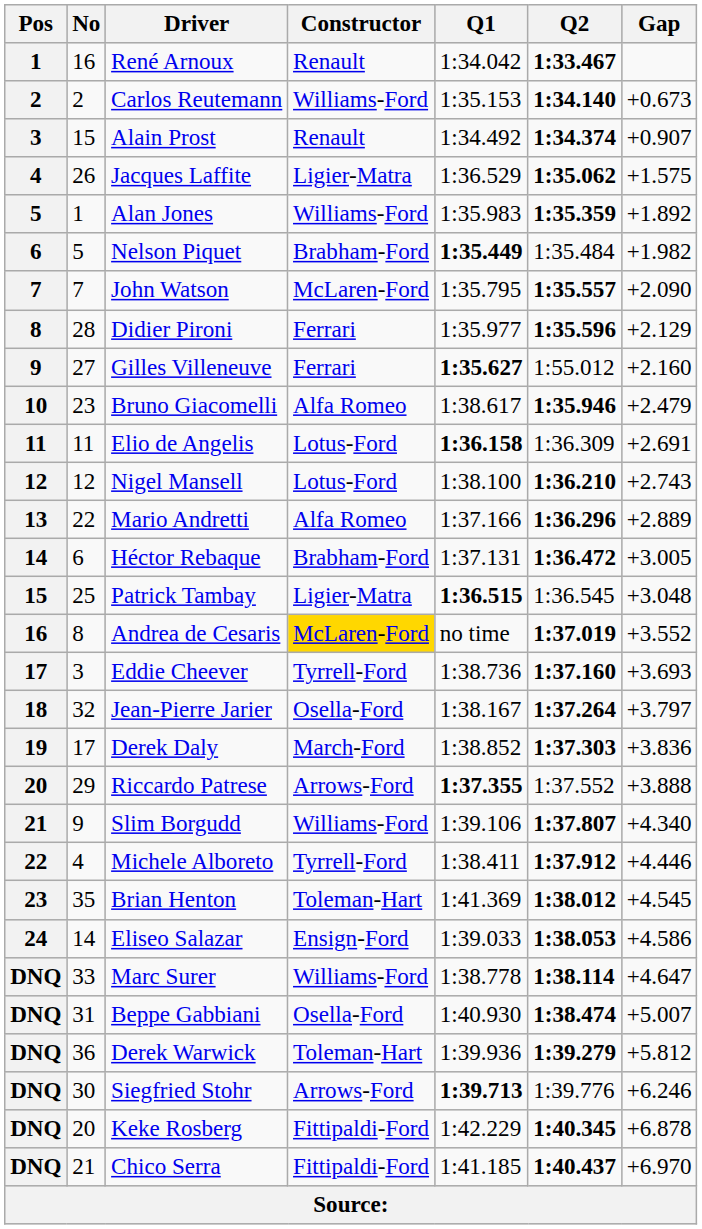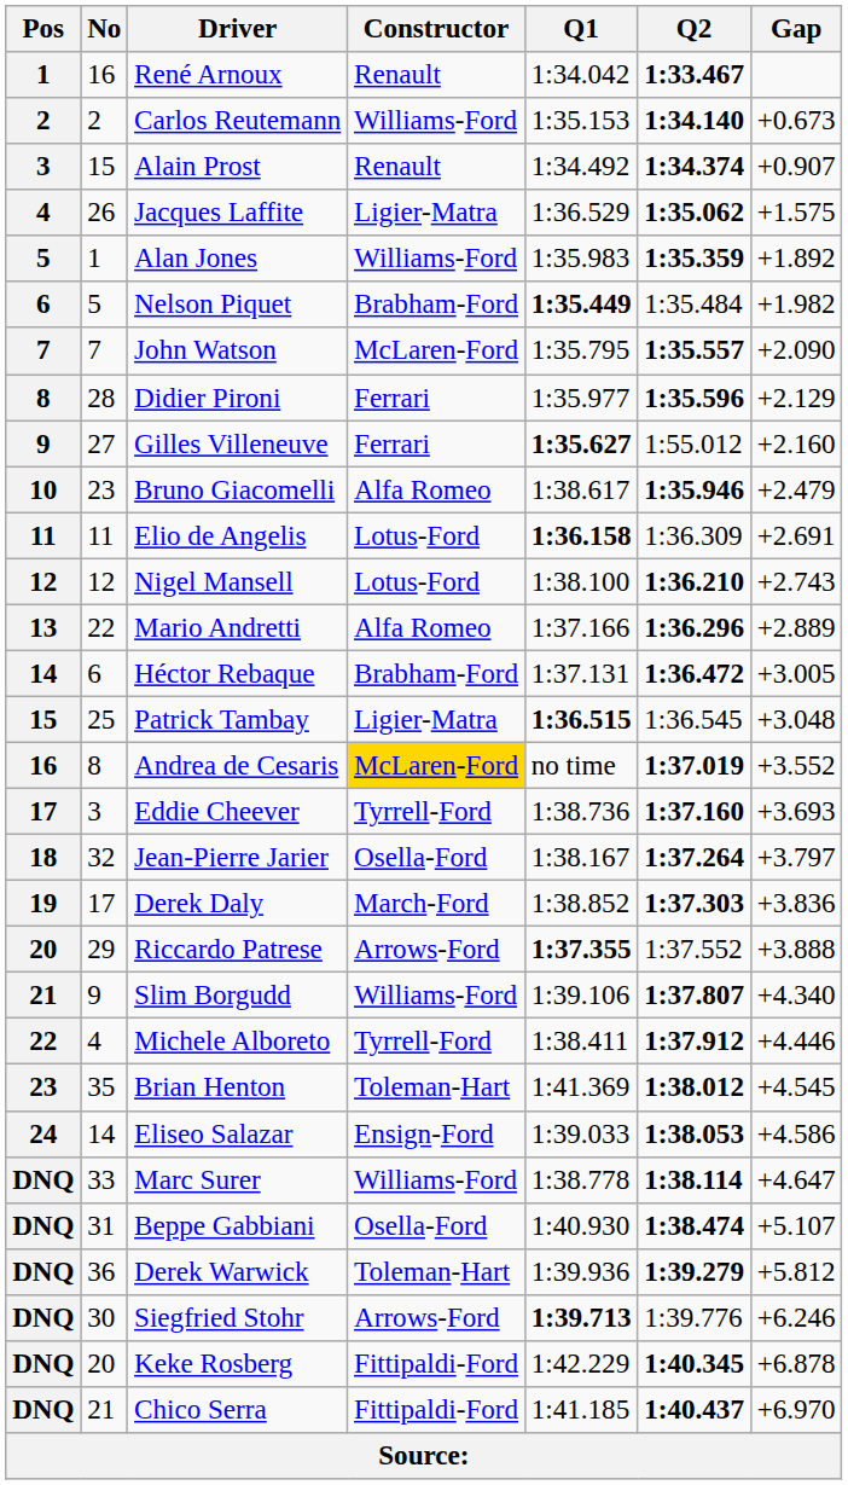 <table class="wikitable sortable" style="font-size:95%;">
 <tr>
 <th>Pos</th>
 <th>No</th>
 <th>Driver</th>
 <th>Constructor</th>
 <th>Q1</th>
 <th>Q2</th>
 <th>Gap</th>
 </tr>
 <tr>
 <th>1</th>
 <td>16</td>
 <td> <a href='#'>René Arnoux</a></td>
 <td><a href='#'>Renault</a></td>
 <td>1:34.042</td>
 <td><strong>1:33.467</strong></td>
 <td></td>
 </tr>
 <tr>
 <th>2</th>
 <td>2</td>
 <td> <a href='#'>Carlos Reutemann</a></td>
 <td><a href='#'>Williams</a>-<a href='#'>Ford</a></td>
 <td>1:35.153</td>
 <td><strong>1:34.140</strong></td>
 <td>+0.673</td>
 </tr>
 <tr>
 <th>3</th>
 <td>15</td>
 <td> <a href='#'>Alain Prost</a></td>
 <td><a href='#'>Renault</a></td>
 <td>1:34.492</td>
 <td><strong>1:34.374</strong></td>
 <td>+0.907</td>
 </tr>
 <tr>
 <th>4</th>
 <td>26</td>
 <td> <a href='#'>Jacques Laffite</a></td>
 <td><a href='#'>Ligier</a>-<a href='#'>Matra</a></td>
 <td>1:36.529</td>
 <td><strong>1:35.062</strong></td>
 <td>+1.575</td>
 </tr>
 <tr>
 <th>5</th>
 <td>1</td>
 <td> <a href='#'>Alan Jones</a></td>
 <td><a href='#'>Williams</a>-<a href='#'>Ford</a></td>
 <td>1:35.983</td>
 <td><strong>1:35.359</strong></td>
 <td>+1.892</td>
 </tr>
 <tr>
 <th>6</th>
 <td>5</td>
 <td> <a href='#'>Nelson Piquet</a></td>
 <td><a href='#'>Brabham</a>-<a href='#'>Ford</a></td>
 <td><strong>1:35.449</strong></td>
 <td>1:35.484</td>
 <td>+1.982</td>
 </tr>
 <tr>
 <th>7</th>
 <td>7</td>
 <td> <a href='#'>John Watson</a></td>
 <td><a href='#'>McLaren</a>-<a href='#'>Ford</a></td>
 <td>1:35.795</td>
 <td><strong>1:35.557</strong></td>
 <td>+2.090</td>
 </tr>
 <tr>
 <th>8</th>
 <td>28</td>
 <td> <a href='#'>Didier Pironi</a></td>
 <td><a href='#'>Ferrari</a></td>
 <td>1:35.977</td>
 <td><strong>1:35.596</strong></td>
 <td>+2.129</td>
 </tr>
 <tr>
 <th>9</th>
 <td>27</td>
 <td> <a href='#'>Gilles Villeneuve</a></td>
 <td><a href='#'>Ferrari</a></td>
 <td><strong>1:35.627</strong></td>
 <td>1:55.012</td>
 <td>+2.160</td>
 </tr>
 <tr>
 <th>10</th>
 <td>23</td>
 <td> <a href='#'>Bruno Giacomelli</a></td>
 <td><a href='#'>Alfa Romeo</a></td>
 <td>1:38.617</td>
 <td><strong>1:35.946</strong></td>
 <td>+2.479</td>
 </tr>
 <tr>
 <th>11</th>
 <td>11</td>
 <td> <a href='#'>Elio de Angelis</a></td>
 <td><a href='#'>Lotus</a>-<a href='#'>Ford</a></td>
 <td><strong>1:36.158</strong></td>
 <td>1:36.309</td>
 <td>+2.691</td>
 </tr>
 <tr>
 <th>12</th>
 <td>12</td>
 <td> <a href='#'>Nigel Mansell</a></td>
 <td><a href='#'>Lotus</a>-<a href='#'>Ford</a></td>
 <td>1:38.100</td>
 <td><strong>1:36.210</strong></td>
 <td>+2.743</td>
 </tr>
 <tr>
 <th>13</th>
 <td>22</td>
 <td> <a href='#'>Mario Andretti</a></td>
 <td><a href='#'>Alfa Romeo</a></td>
 <td>1:37.166</td>
 <td><strong>1:36.296</strong></td>
 <td>+2.889</td>
 </tr>
 <tr>
 <th>14</th>
 <td>6</td>
 <td> <a href='#'>Héctor Rebaque</a></td>
 <td><a href='#'>Brabham</a>-<a href='#'>Ford</a></td>
 <td>1:37.131</td>
 <td><strong>1:36.472</strong></td>
 <td>+3.005</td>
 </tr>
 <tr>
 <th>15</th>
 <td>25</td>
 <td> <a href='#'>Patrick Tambay</a></td>
 <td><a href='#'>Ligier</a>-<a href='#'>Matra</a></td>
 <td><strong>1:36.515</strong></td>
 <td>1:36.545</td>
 <td>+3.048</td>
 </tr>
 <tr>
 <th>16</th>
 <td>8</td>
 <td> <a href='#'>Andrea de Cesaris</a></td>
 <td style="background: gold;"><a href='#'>McLaren</a>-<a href='#'>Ford</a></td>
 <td>no time</td>
 <td><strong>1:37.019</strong></td>
 <td>+3.552</td>
 </tr>
 <tr>
 <th>17</th>
 <td>3</td>
 <td> <a href='#'>Eddie Cheever</a></td>
 <td><a href='#'>Tyrrell</a>-<a href='#'>Ford</a></td>
 <td>1:38.736</td>
 <td><strong>1:37.160</strong></td>
 <td>+3.693</td>
 </tr>
 <tr>
 <th>18</th>
 <td>32</td>
 <td> <a href='#'>Jean-Pierre Jarier</a></td>
 <td><a href='#'>Osella</a>-<a href='#'>Ford</a></td>
 <td>1:38.167</td>
 <td><strong>1:37.264</strong></td>
 <td>+3.797</td>
 </tr>
 <tr>
 <th>19</th>
 <td>17</td>
 <td> <a href='#'>Derek Daly</a></td>
 <td><a href='#'>March</a>-<a href='#'>Ford</a></td>
 <td>1:38.852</td>
 <td><strong>1:37.303</strong></td>
 <td>+3.836</td>
 </tr>
 <tr>
 <th>20</th>
 <td>29</td>
 <td> <a href='#'>Riccardo Patrese</a></td>
 <td><a href='#'>Arrows</a>-<a href='#'>Ford</a></td>
 <td><strong>1:37.355</strong></td>
 <td>1:37.552</td>
 <td>+3.888</td>
 </tr>
 <tr>
 <th>21</th>
 <td>9</td>
 <td> <a href='#'>Slim Borgudd</a></td>
 <td><a href='#'>Williams</a>-<a href='#'>Ford</a></td>
 <td>1:39.106</td>
 <td><strong>1:37.807</strong></td>
 <td>+4.340</td>
 </tr>
 <tr>
 <th>22</th>
 <td>4</td>
 <td> <a href='#'>Michele Alboreto</a></td>
 <td><a href='#'>Tyrrell</a>-<a href='#'>Ford</a></td>
 <td>1:38.411</td>
 <td><strong>1:37.912</strong></td>
 <td>+4.446</td>
 </tr>
 <tr>
 <th>23</th>
 <td>35</td>
 <td> <a href='#'>Brian Henton</a></td>
 <td><a href='#'>Toleman</a>-<a href='#'>Hart</a></td>
 <td>1:41.369</td>
 <td><strong>1:38.012</strong></td>
 <td>+4.545</td>
 </tr>
 <tr>
 <th>24</th>
 <td>14</td>
 <td> <a href='#'>Eliseo Salazar</a></td>
 <td><a href='#'>Ensign</a>-<a href='#'>Ford</a></td>
 <td>1:39.033</td>
 <td><strong>1:38.053</strong></td>
 <td>+4.586</td>
 </tr>
 <tr>
 <th data-sort-value="25">DNQ</th>
 <td>33</td>
 <td> <a href='#'>Marc Surer</a></td>
 <td><a href='#'>Williams</a>-<a href='#'>Ford</a></td>
 <td>1:38.778</td>
 <td><strong>1:38.114</strong></td>
 <td>+4.647</td>
 </tr>
 <tr>
 <th data-sort-value="26">DNQ</th>
 <td>31</td>
 <td> <a href='#'>Beppe Gabbiani</a></td>
 <td><a href='#'>Osella</a>-<a href='#'>Ford</a></td>
 <td>1:40.930</td>
 <td><strong>1:38.474</strong></td>
-<td>+5.007</td>
+<td>+5.107</td>
 </tr>
 <tr>
 <th data-sort-value="27">DNQ</th>
 <td>36</td>
 <td> <a href='#'>Derek Warwick</a></td>
 <td><a href='#'>Toleman</a>-<a href='#'>Hart</a></td>
 <td>1:39.936</td>
 <td><strong>1:39.279</strong></td>
 <td>+5.812</td>
 </tr>
 <tr>
 <th data-sort-value="28">DNQ</th>
 <td>30</td>
 <td> <a href='#'>Siegfried Stohr</a></td>
 <td><a href='#'>Arrows</a>-<a href='#'>Ford</a></td>
 <td><strong>1:39.713</strong></td>
 <td>1:39.776</td>
 <td>+6.246</td>
 </tr>
 <tr>
 <th data-sort-value="29">DNQ</th>
 <td>20</td>
 <td> <a href='#'>Keke Rosberg</a></td>
 <td><a href='#'>Fittipaldi</a>-<a href='#'>Ford</a></td>
 <td>1:42.229</td>
 <td><strong>1:40.345</strong></td>
 <td>+6.878</td>
 </tr>
 <tr>
 <th data-sort-value="30">DNQ</th>
 <td>21</td>
 <td> <a href='#'>Chico Serra</a></td>
 <td><a href='#'>Fittipaldi</a>-<a href='#'>Ford</a></td>
 <td>1:41.185</td>
 <td><strong>1:40.437</strong></td>
 <td>+6.970</td>
 </tr>
 <tr>
 <th colspan="7" style="text-align: center">Source: </th>
 </tr>
 </table>
